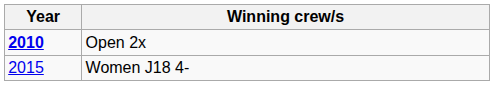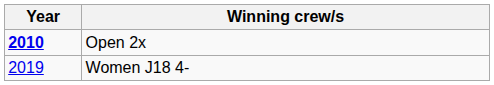 <table class="wikitable">
 <tr>
 <th width=70>Year</th>
 <th width=400>Winning crew/s</th>
 </tr>
 <tr>
 <td><strong><a href='#'>2010</a></strong></td>
 <td>Open 2x </td>
 </tr>
 <tr>
-<td><a href='#'>2015</a></td>
+<td><a href='#'>2019</a></td>
 <td>Women J18 4- </td>
 </tr>
 </table>
